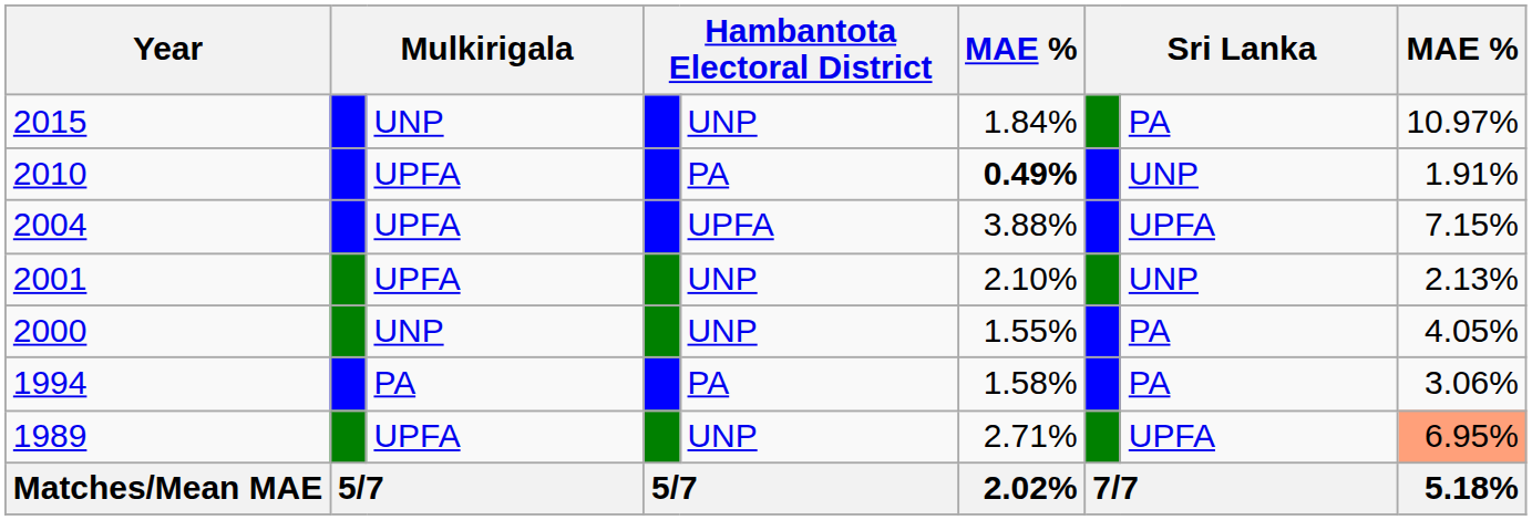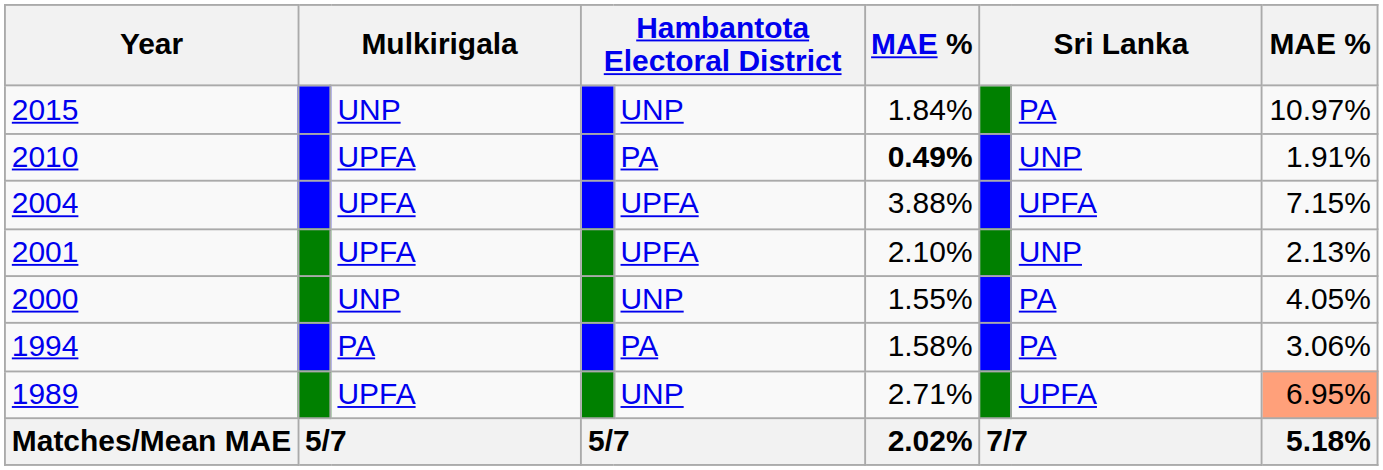 <table class="wikitable">
 <tr>
 <th>Year</th>
 <th colspan="2" width="144px">Mulkirigala</th>
 <th colspan="2" width="144px"><a href='#'>Hambantota Electoral District</a></th>
 <th><a href='#'>MAE</a> %</th>
 <th colspan="2" width="144px">Sri Lanka</th>
 <th>MAE %</th>
 </tr>
 <tr>
 <td><a href='#'>2015</a></td>
 <td style="background-color:blue;" width="10px"></td>
 <td style="text-align:left;"><a href='#'>UNP</a></td>
 <td style="background-color:blue;" width="10px"></td>
 <td style="text-align:left;"><a href='#'>UNP</a></td>
 <td style="text-align:right;">1.84%</td>
 <td style="background-color:green;" width="10px"></td>
 <td style="text-align:left;"><a href='#'>PA</a></td>
 <td style="text-align:right;">10.97%</td>
 </tr>
 <tr>
 <td><a href='#'>2010</a></td>
 <td style="background-color:blue;" width="10px"></td>
 <td style="text-align:left;"><a href='#'>UPFA</a></td>
 <td style="background-color:blue;" width="10px"></td>
 <td style="text-align:left;"><a href='#'>PA</a></td>
 <td style="text-align:right;"><strong>0.49%</strong></td>
 <td style="background-color:blue;" width="10px"></td>
 <td style="text-align:left;"><a href='#'>UNP</a></td>
 <td style="text-align:right;">1.91%</td>
 </tr>
 <tr>
 <td><a href='#'>2004</a></td>
 <td style="background-color:blue;" width="10px"></td>
 <td style="text-align:left;"><a href='#'>UPFA</a></td>
 <td style="background-color:blue;" width="10px"></td>
 <td style="text-align:left;"><a href='#'>UPFA</a></td>
 <td style="text-align:right;">3.88%</td>
 <td style="background-color:blue;" width="10px"></td>
 <td style="text-align:left;"><a href='#'>UPFA</a></td>
 <td style="text-align:right;">7.15%</td>
 </tr>
 <tr>
 <td><a href='#'>2001</a></td>
 <td style="background-color:green;" width="10px"></td>
 <td style="text-align:left;"><a href='#'>UPFA</a></td>
 <td style="background-color:green;" width="10px"></td>
-<td style="text-align:left;"><a href='#'>UNP</a></td>
+<td style="text-align:left;"><a href='#'>UPFA</a></td>
 <td style="text-align:right;">2.10%</td>
 <td style="background-color:green;" width="10px"></td>
 <td style="text-align:left;"><a href='#'>UNP</a></td>
 <td style="text-align:right;">2.13%</td>
 </tr>
 <tr>
 <td><a href='#'>2000</a></td>
 <td style="background-color:green;" width="10px"></td>
 <td style="text-align:left;"><a href='#'>UNP</a></td>
 <td style="background-color:green;" width="10px"></td>
 <td style="text-align:left;"><a href='#'>UNP</a></td>
 <td style="text-align:right;">1.55%</td>
 <td style="background-color:blue;" width="10px"></td>
 <td style="text-align:left;"><a href='#'>PA</a></td>
 <td style="text-align:right;">4.05%</td>
 </tr>
 <tr>
 <td><a href='#'>1994</a></td>
 <td style="background-color:blue;" width="10px"></td>
 <td style="text-align:left;"><a href='#'>PA</a></td>
 <td style="background-color:blue;" width="10px"></td>
 <td style="text-align:left;"><a href='#'>PA</a></td>
 <td style="text-align:right;">1.58%</td>
 <td style="background-color:blue;" width="10px"></td>
 <td style="text-align:left;"><a href='#'>PA</a></td>
 <td style="text-align:right;">3.06%</td>
 </tr>
 <tr>
 <td><a href='#'>1989</a></td>
 <td style="background-color:green;" width="10px"></td>
 <td style="text-align:left;"><a href='#'>UPFA</a></td>
 <td style="background-color:green;" width="10px"></td>
 <td style="text-align:left;"><a href='#'>UNP</a></td>
 <td style="text-align:right;">2.71%</td>
 <td style="background-color:green;" width="10px"></td>
 <td style="text-align:left;"><a href='#'>UPFA</a></td>
 <td style="background: lightsalmon; text-align:right;">6.95%</td>
 </tr>
 <tr>
 <th>Matches/Mean MAE</th>
 <th style="text-align:left;"colspan="2" width="144px">5/7</th>
 <th style="text-align:left;"colspan="2" width="144px">5/7</th>
 <th style="text-align:right;">2.02%</th>
 <th style="text-align:left;"colspan="2" width="144px">7/7</th>
 <th style="text-align:right;">5.18%</th>
 </tr>
 </table>
